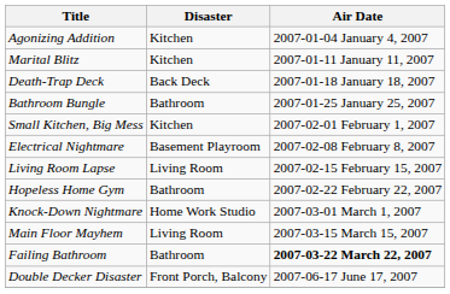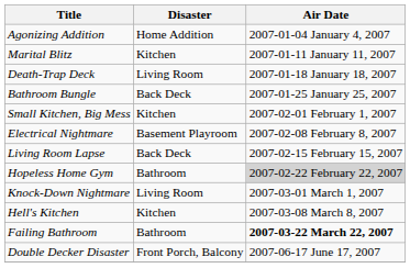 <table class="wikitable sortable">
 <tr>
 <th>Title</th>
 <th>Disaster</th>
 <th>Air Date</th>
 </tr>
 <tr>
 <td><em>Agonizing Addition</em></td>
-<td>Kitchen</td>
+<td>Home Addition</td>
 <td><span>2007-01-04</span> January 4, 2007</td>
 </tr>
 <tr>
 <td><em>Marital Blitz</em></td>
 <td>Kitchen</td>
 <td><span>2007-01-11</span> January 11, 2007</td>
 </tr>
 <tr>
 <td><em>Death-Trap Deck</em></td>
-<td>Back Deck</td>
+<td>Living Room</td>
 <td><span>2007-01-18</span> January 18, 2007</td>
 </tr>
 <tr>
 <td><em>Bathroom Bungle</em></td>
-<td>Bathroom</td>
+<td>Back Deck</td>
 <td><span>2007-01-25</span> January 25, 2007</td>
 </tr>
 <tr>
 <td><em>Small Kitchen, Big Mess</em></td>
 <td>Kitchen</td>
 <td><span>2007-02-01</span> February 1, 2007</td>
 </tr>
 <tr>
 <td><em>Electrical Nightmare</em></td>
 <td>Basement Playroom</td>
 <td><span>2007-02-08</span> February 8, 2007</td>
 </tr>
 <tr>
 <td><em>Living Room Lapse</em></td>
-<td>Living Room</td>
+<td>Back Deck</td>
 <td><span>2007-02-15</span> February 15, 2007</td>
 </tr>
 <tr>
 <td><em>Hopeless Home Gym</em></td>
 <td>Bathroom</td>
-<td><span>2007-02-22</span> February 22, 2007</td>
+<td style="background: lightgrey;"><span>2007-02-22</span> February 22, 2007</td>
 </tr>
 <tr>
 <td><em>Knock-Down Nightmare</em></td>
-<td>Home Work Studio</td>
+<td>Living Room</td>
 <td><span>2007-03-01</span> March 1, 2007</td>
 </tr>
 <tr>
-<td><em>Main Floor Mayhem</em></td>
-<td>Living Room</td>
-<td><span>2007-03-15</span> March 15, 2007</td>
+<td><em>Hell's Kitchen</em></td>
+<td>Kitchen</td>
+<td><span>2007-03-08</span> March 8, 2007</td>
 </tr>
 <tr>
 <td><em>Failing Bathroom</em></td>
 <td>Bathroom</td>
 <td><strong><span>2007-03-22</span> March 22, 2007</strong></td>
 </tr>
 <tr>
 <td><em>Double Decker Disaster</em></td>
 <td>Front Porch, Balcony</td>
 <td><span>2007-06-17</span> June 17, 2007</td>
 </tr>
 <tr>
 </tr>
 </table>
